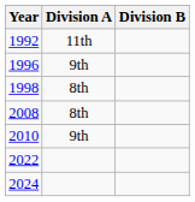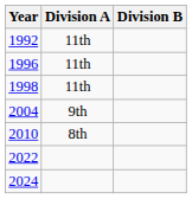 <table class="wikitable" style="text-align:center">
 <tr>
 <th>Year</th>
 <th>Division A</th>
 <th>Division B</th>
 </tr>
 <tr>
 <td><a href='#'>1992</a></td>
 <td>11th</td>
 <td></td>
 </tr>
 <tr>
 <td><a href='#'>1996</a></td>
+<td>11th</td>
+<td></td>
+</tr>
+<tr>
+<td><a href='#'>1998</a></td>
+<td>11th</td>
+<td></td>
+</tr>
+<tr>
+<td><a href='#'>2004</a></td>
 <td>9th</td>
 <td></td>
 </tr>
 <tr>
-<td><a href='#'>1998</a></td>
+<td><a href='#'>2010</a></td>
 <td>8th</td>
-<td></td>
-</tr>
-<tr>
-<td><a href='#'>2008</a></td>
-<td>8th</td>
-<td></td>
-</tr>
-<tr>
-<td><a href='#'>2010</a></td>
-<td>9th</td>
 <td></td>
 </tr>
 <tr>
 <td><a href='#'>2022</a></td>
 <td></td>
 <td></td>
 </tr>
 <tr>
 <td><a href='#'>2024</a></td>
 <td></td>
 <td></td>
 </tr>
 </table>
